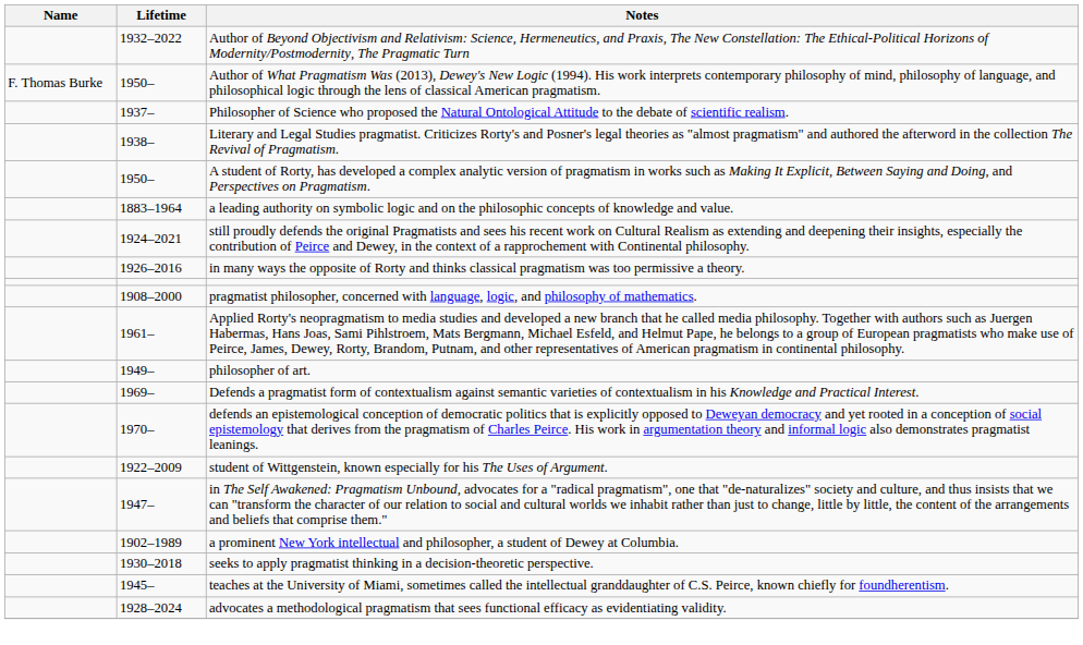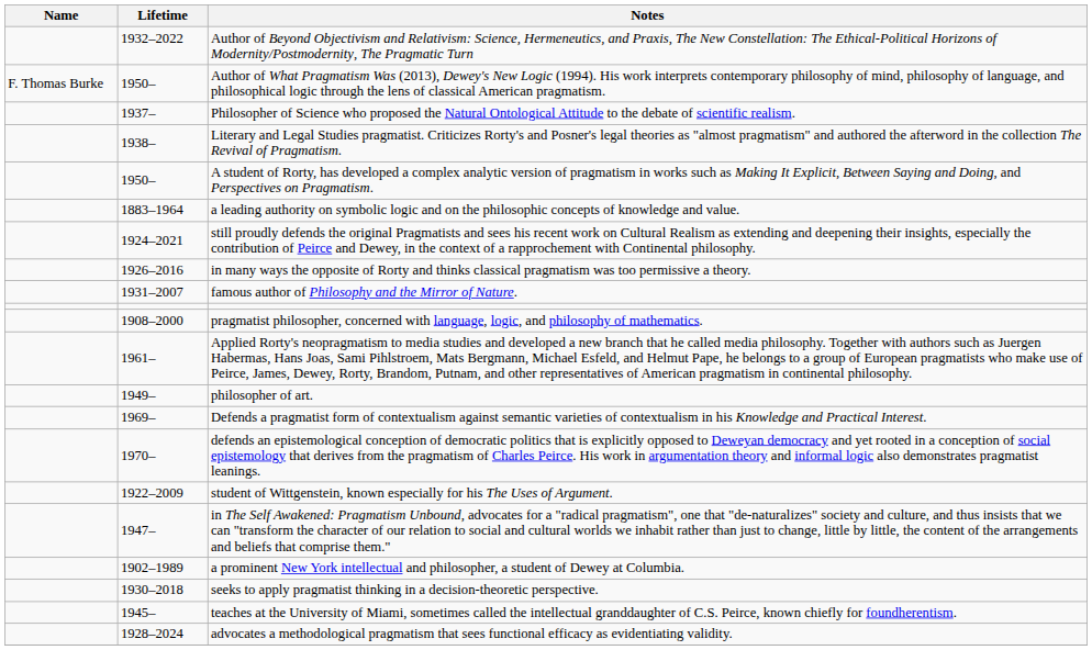 <table class="sortable wikitable">
 <tr>
 <th width="10%">Name</th>
 <th width="8%">Lifetime</th>
 <th class="unsortable" width="78%">Notes</th>
 </tr>
 <tr valign="top">
 <td></td>
 <td>1932–2022</td>
 <td>Author of <em>Beyond Objectivism and Relativism: Science, Hermeneutics, and Praxis</em>, <em>The New Constellation: The Ethical-Political Horizons of Modernity/Postmodernity</em>, <em>The Pragmatic Turn</em></td>
 </tr>
 <tr>
 <td>F. Thomas Burke</td>
 <td>1950–</td>
 <td>Author of <em>What Pragmatism Was</em> (2013), <em>Dewey's New Logic</em> (1994). His work interprets contemporary philosophy of mind, philosophy of language, and philosophical logic through the lens of classical American pragmatism.</td>
 </tr>
 <tr>
 <td></td>
 <td>1937–</td>
 <td>Philosopher of Science who proposed the <a href='#'>Natural Ontological Attitude</a> to the debate of <a href='#'>scientific realism</a>.</td>
 </tr>
 <tr>
 <td></td>
 <td>1938–</td>
 <td>Literary and Legal Studies pragmatist. Criticizes Rorty's and Posner's legal theories as "almost pragmatism" and authored the afterword in the collection <em>The Revival of Pragmatism</em>.</td>
 </tr>
 <tr>
 <td></td>
 <td>1950–</td>
 <td>A student of Rorty, has developed a complex analytic version of pragmatism in works such as <em>Making It Explicit</em>, <em>Between Saying and Doing</em>, and <em>Perspectives on Pragmatism</em>.</td>
 </tr>
 <tr>
 <td></td>
 <td>1883–1964</td>
 <td>a leading authority on symbolic logic and on the philosophic concepts of knowledge and value.</td>
 </tr>
 <tr>
 <td></td>
 <td>1924–2021</td>
 <td>still proudly defends the original Pragmatists and sees his recent work on Cultural Realism as extending and deepening their insights, especially the contribution of <a href='#'>Peirce</a> and Dewey, in the context of a rapprochement with Continental philosophy.</td>
 </tr>
 <tr>
 <td></td>
 <td>1926–2016</td>
 <td>in many ways the opposite of Rorty and thinks classical pragmatism was too permissive a theory.</td>
+</tr>
+<tr>
+<td></td>
+<td>1931–2007</td>
+<td>famous author of <em><a href='#'>Philosophy and the Mirror of Nature</a></em>.</td>
 </tr>
 <tr>
 <td></td>
 <td></td>
 </tr>
 <tr>
 <td></td>
 <td>1908–2000</td>
 <td>pragmatist philosopher, concerned with <a href='#'>language</a>, <a href='#'>logic</a>, and <a href='#'>philosophy of mathematics</a>.</td>
 </tr>
 <tr>
 <td></td>
 <td>1961–</td>
 <td>Applied Rorty's neopragmatism to media studies and developed a new branch that he called media philosophy. Together with authors such as Juergen Habermas, Hans Joas, Sami Pihlstroem, Mats Bergmann, Michael Esfeld, and Helmut Pape, he belongs to a group of European pragmatists who make use of Peirce, James, Dewey, Rorty, Brandom, Putnam, and other representatives of American pragmatism in continental philosophy.</td>
 </tr>
 <tr>
 <td></td>
 <td>1949–</td>
 <td>philosopher of art.</td>
 </tr>
 <tr>
 <td></td>
 <td>1969–</td>
 <td>Defends a pragmatist form of contextualism against semantic varieties of contextualism in his <em>Knowledge and Practical Interest</em>.</td>
 </tr>
 <tr>
 <td></td>
 <td>1970–</td>
 <td>defends an epistemological conception of democratic politics that is explicitly opposed to <a href='#'>Deweyan democracy</a> and yet rooted in a conception of <a href='#'>social epistemology</a> that derives from the pragmatism of <a href='#'>Charles Peirce</a>. His work in <a href='#'>argumentation theory</a> and <a href='#'>informal logic</a> also demonstrates pragmatist leanings.</td>
 </tr>
 <tr>
 <td></td>
 <td>1922–2009</td>
 <td>student of Wittgenstein, known especially for his <em>The Uses of Argument</em>.</td>
 </tr>
 <tr>
 <td></td>
 <td>1947–</td>
 <td>in <em>The Self Awakened: Pragmatism Unbound</em>, advocates for a "radical pragmatism", one that "de-naturalizes" society and culture, and thus insists that we can "transform the character of our relation to social and cultural worlds we inhabit rather than just to change, little by little, the content of the arrangements and beliefs that comprise them."</td>
 </tr>
 <tr>
 <td></td>
 <td>1902–1989</td>
 <td>a prominent <a href='#'>New York intellectual</a> and philosopher, a student of Dewey at Columbia.</td>
 </tr>
 <tr>
 <td></td>
 <td>1930–2018</td>
 <td>seeks to apply pragmatist thinking in a decision-theoretic perspective.</td>
 </tr>
 <tr>
 <td></td>
 <td>1945–</td>
 <td>teaches at the University of Miami, sometimes called the intellectual granddaughter of C.S. Peirce, known chiefly for <a href='#'>foundherentism</a>.</td>
 </tr>
 <tr>
 <td></td>
 <td>1928–2024</td>
 <td>advocates a methodological pragmatism that sees functional efficacy as evidentiating validity.</td>
 </tr>
 <tr>
 </tr>
 </table>
